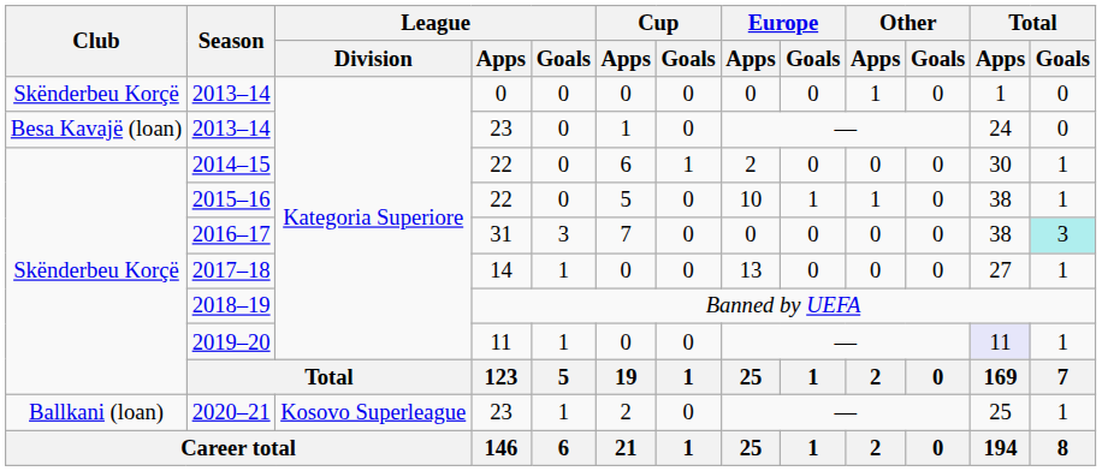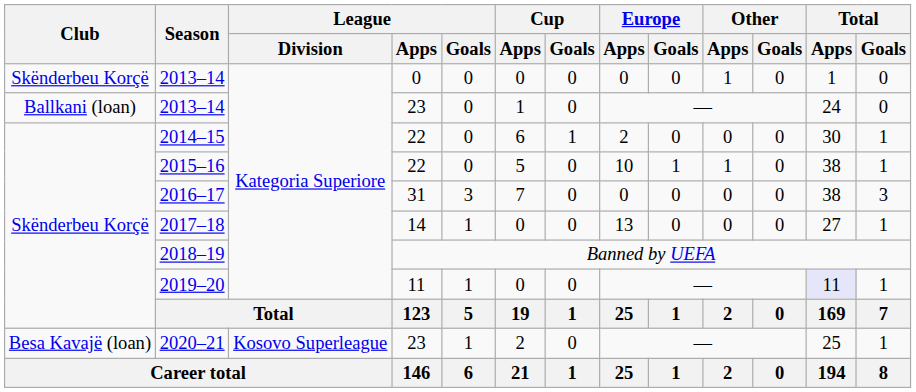 <table class="wikitable" style="text-align:center">
 <tr>
 <th rowspan="2">Club</th>
 <th rowspan="2">Season</th>
 <th colspan="3">League</th>
 <th colspan="2">Cup</th>
 <th colspan="2"><a href='#'>Europe</a></th>
 <th colspan="2">Other</th>
 <th colspan="2">Total</th>
 </tr>
 <tr>
 <th>Division</th>
 <th>Apps</th>
 <th>Goals</th>
 <th>Apps</th>
 <th>Goals</th>
 <th>Apps</th>
 <th>Goals</th>
 <th>Apps</th>
 <th>Goals</th>
 <th>Apps</th>
 <th>Goals</th>
 </tr>
 <tr>
 <td><a href='#'>Skënderbeu Korçë</a></td>
 <td><a href='#'>2013–14</a></td>
 <td rowspan="8"><a href='#'>Kategoria Superiore</a></td>
 <td>0</td>
 <td>0</td>
 <td>0</td>
 <td>0</td>
 <td>0</td>
 <td>0</td>
 <td>1</td>
 <td>0</td>
 <td>1</td>
 <td>0</td>
 </tr>
 <tr>
-<td><a href='#'>Besa Kavajë</a> (loan)</td>
+<td><a href='#'>Ballkani</a> (loan)</td>
 <td><a href='#'>2013–14</a></td>
 <td>23</td>
 <td>0</td>
 <td>1</td>
 <td>0</td>
 <td colspan="4">—</td>
 <td>24</td>
 <td>0</td>
 </tr>
 <tr>
 <td rowspan="7"><a href='#'>Skënderbeu Korçë</a></td>
 <td><a href='#'>2014–15</a></td>
 <td>22</td>
 <td>0</td>
 <td>6</td>
 <td>1</td>
 <td>2</td>
 <td>0</td>
 <td>0</td>
 <td>0</td>
 <td>30</td>
 <td>1</td>
 </tr>
 <tr>
 <td><a href='#'>2015–16</a></td>
 <td>22</td>
 <td>0</td>
 <td>5</td>
 <td>0</td>
 <td>10</td>
 <td>1</td>
 <td>1</td>
 <td>0</td>
 <td>38</td>
 <td>1</td>
 </tr>
 <tr>
 <td><a href='#'>2016–17</a></td>
 <td>31</td>
 <td>3</td>
 <td>7</td>
 <td>0</td>
 <td>0</td>
 <td>0</td>
 <td>0</td>
 <td>0</td>
 <td>38</td>
-<td style="background: paleturquoise;">3</td>
+<td>3</td>
 </tr>
 <tr>
 <td><a href='#'>2017–18</a></td>
 <td>14</td>
 <td>1</td>
 <td>0</td>
 <td>0</td>
 <td>13</td>
 <td>0</td>
 <td>0</td>
 <td>0</td>
 <td>27</td>
 <td>1</td>
 </tr>
 <tr>
 <td><a href='#'>2018–19</a></td>
 <td colspan="10"><em>Banned by <a href='#'>UEFA</a></em></td>
 </tr>
 <tr>
 <td><a href='#'>2019–20</a></td>
 <td>11</td>
 <td>1</td>
 <td>0</td>
 <td>0</td>
 <td colspan="4">—</td>
 <td style="background: lavender;">11</td>
 <td>1</td>
 </tr>
 <tr>
 <th colspan="2">Total</th>
 <th>123</th>
 <th>5</th>
 <th>19</th>
 <th>1</th>
 <th>25</th>
 <th>1</th>
 <th>2</th>
 <th>0</th>
 <th>169</th>
 <th>7</th>
 </tr>
 <tr>
-<td><a href='#'>Ballkani</a> (loan)</td>
+<td><a href='#'>Besa Kavajë</a> (loan)</td>
 <td><a href='#'>2020–21</a></td>
 <td><a href='#'>Kosovo Superleague</a></td>
 <td>23</td>
 <td>1</td>
 <td>2</td>
 <td>0</td>
 <td colspan="4">—</td>
 <td>25</td>
 <td>1</td>
 </tr>
 <tr>
 <th colspan="3">Career total</th>
 <th>146</th>
 <th>6</th>
 <th>21</th>
 <th>1</th>
 <th>25</th>
 <th>1</th>
 <th>2</th>
 <th>0</th>
 <th>194</th>
 <th>8</th>
 </tr>
 </table>
